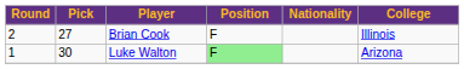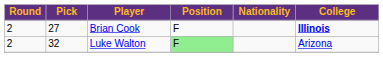 <table class="wikitable sortable sortable">
 <tr>
 <th style="background:#5c2f83; color:#fcb926" width="10%">Round</th>
 <th style="background:#5c2f83; color:#fcb926" width="10%">Pick</th>
 <th style="background:#5c2f83; color:#fcb926" width="20%">Player</th>
 <th style="background:#5c2f83; color:#fcb926" width="15%">Position</th>
 <th style="background:#5c2f83; color:#fcb926" width="15%">Nationality</th>
 <th style="background:#5c2f83; color:#fcb926" width="20%">College</th>
 </tr>
 <tr>
 <td>2</td>
 <td>27</td>
 <td><a href='#'>Brian Cook</a></td>
 <td>F</td>
 <td></td>
-<td><a href='#'>Illinois</a></td>
+<td><strong><a href='#'>Illinois</a></strong></td>
 </tr>
 <tr>
-<td>1</td>
-<td>30</td>
+<td>2</td>
+<td>32</td>
 <td><a href='#'>Luke Walton</a></td>
 <td style="background: lightgreen;">F</td>
 <td></td>
 <td><a href='#'>Arizona</a></td>
 </tr>
 <tr>
 </tr>
 </table>
